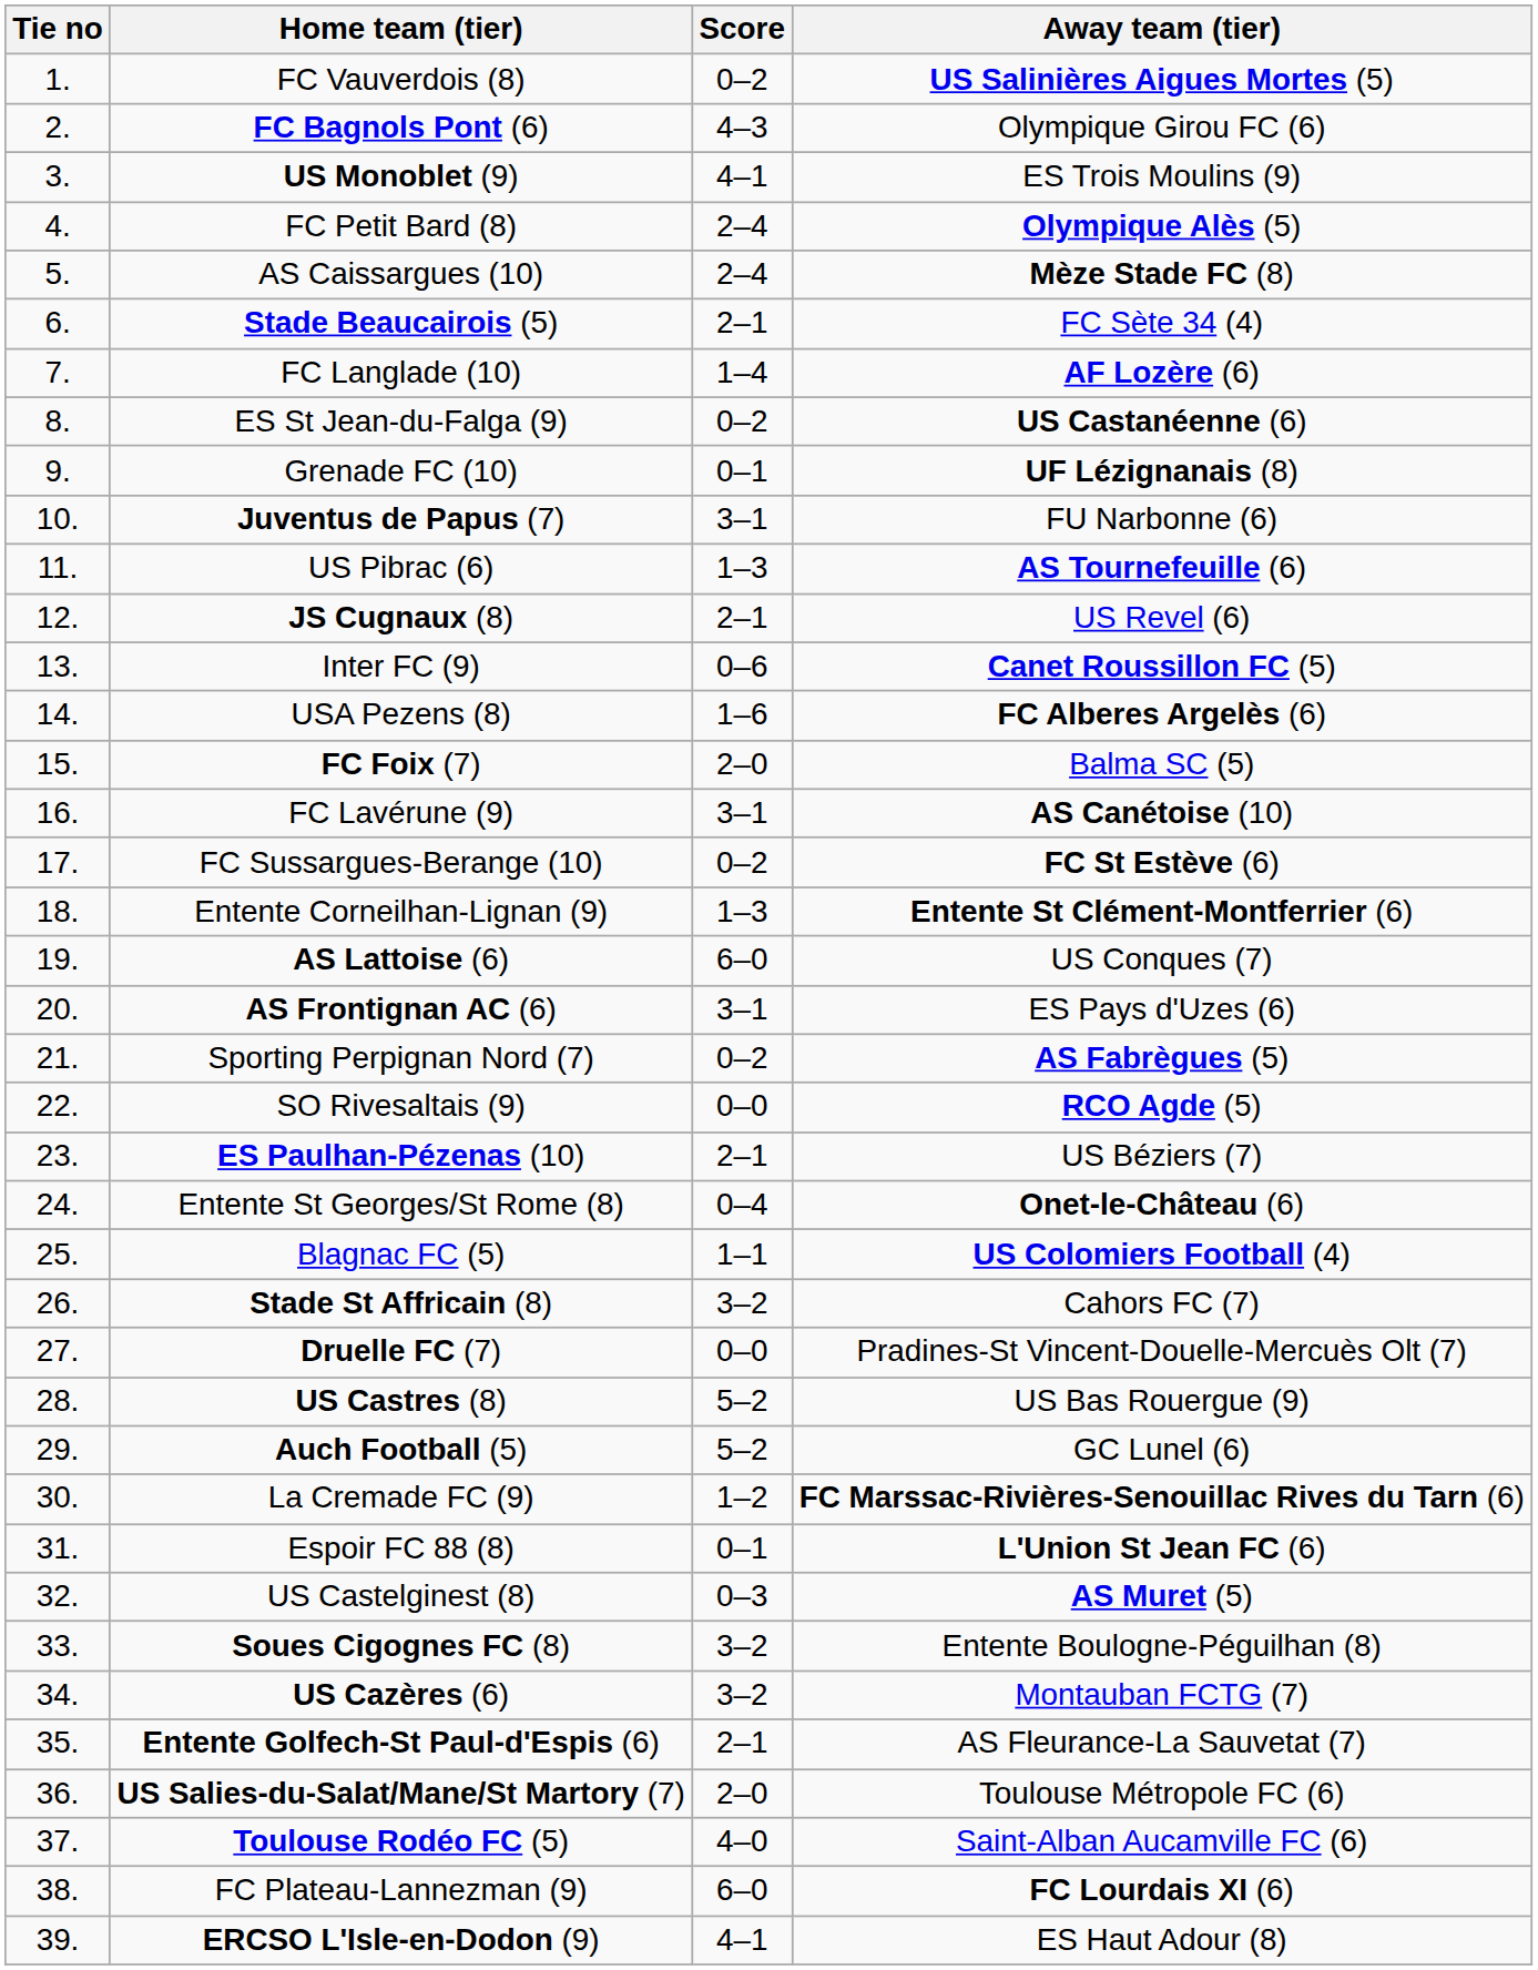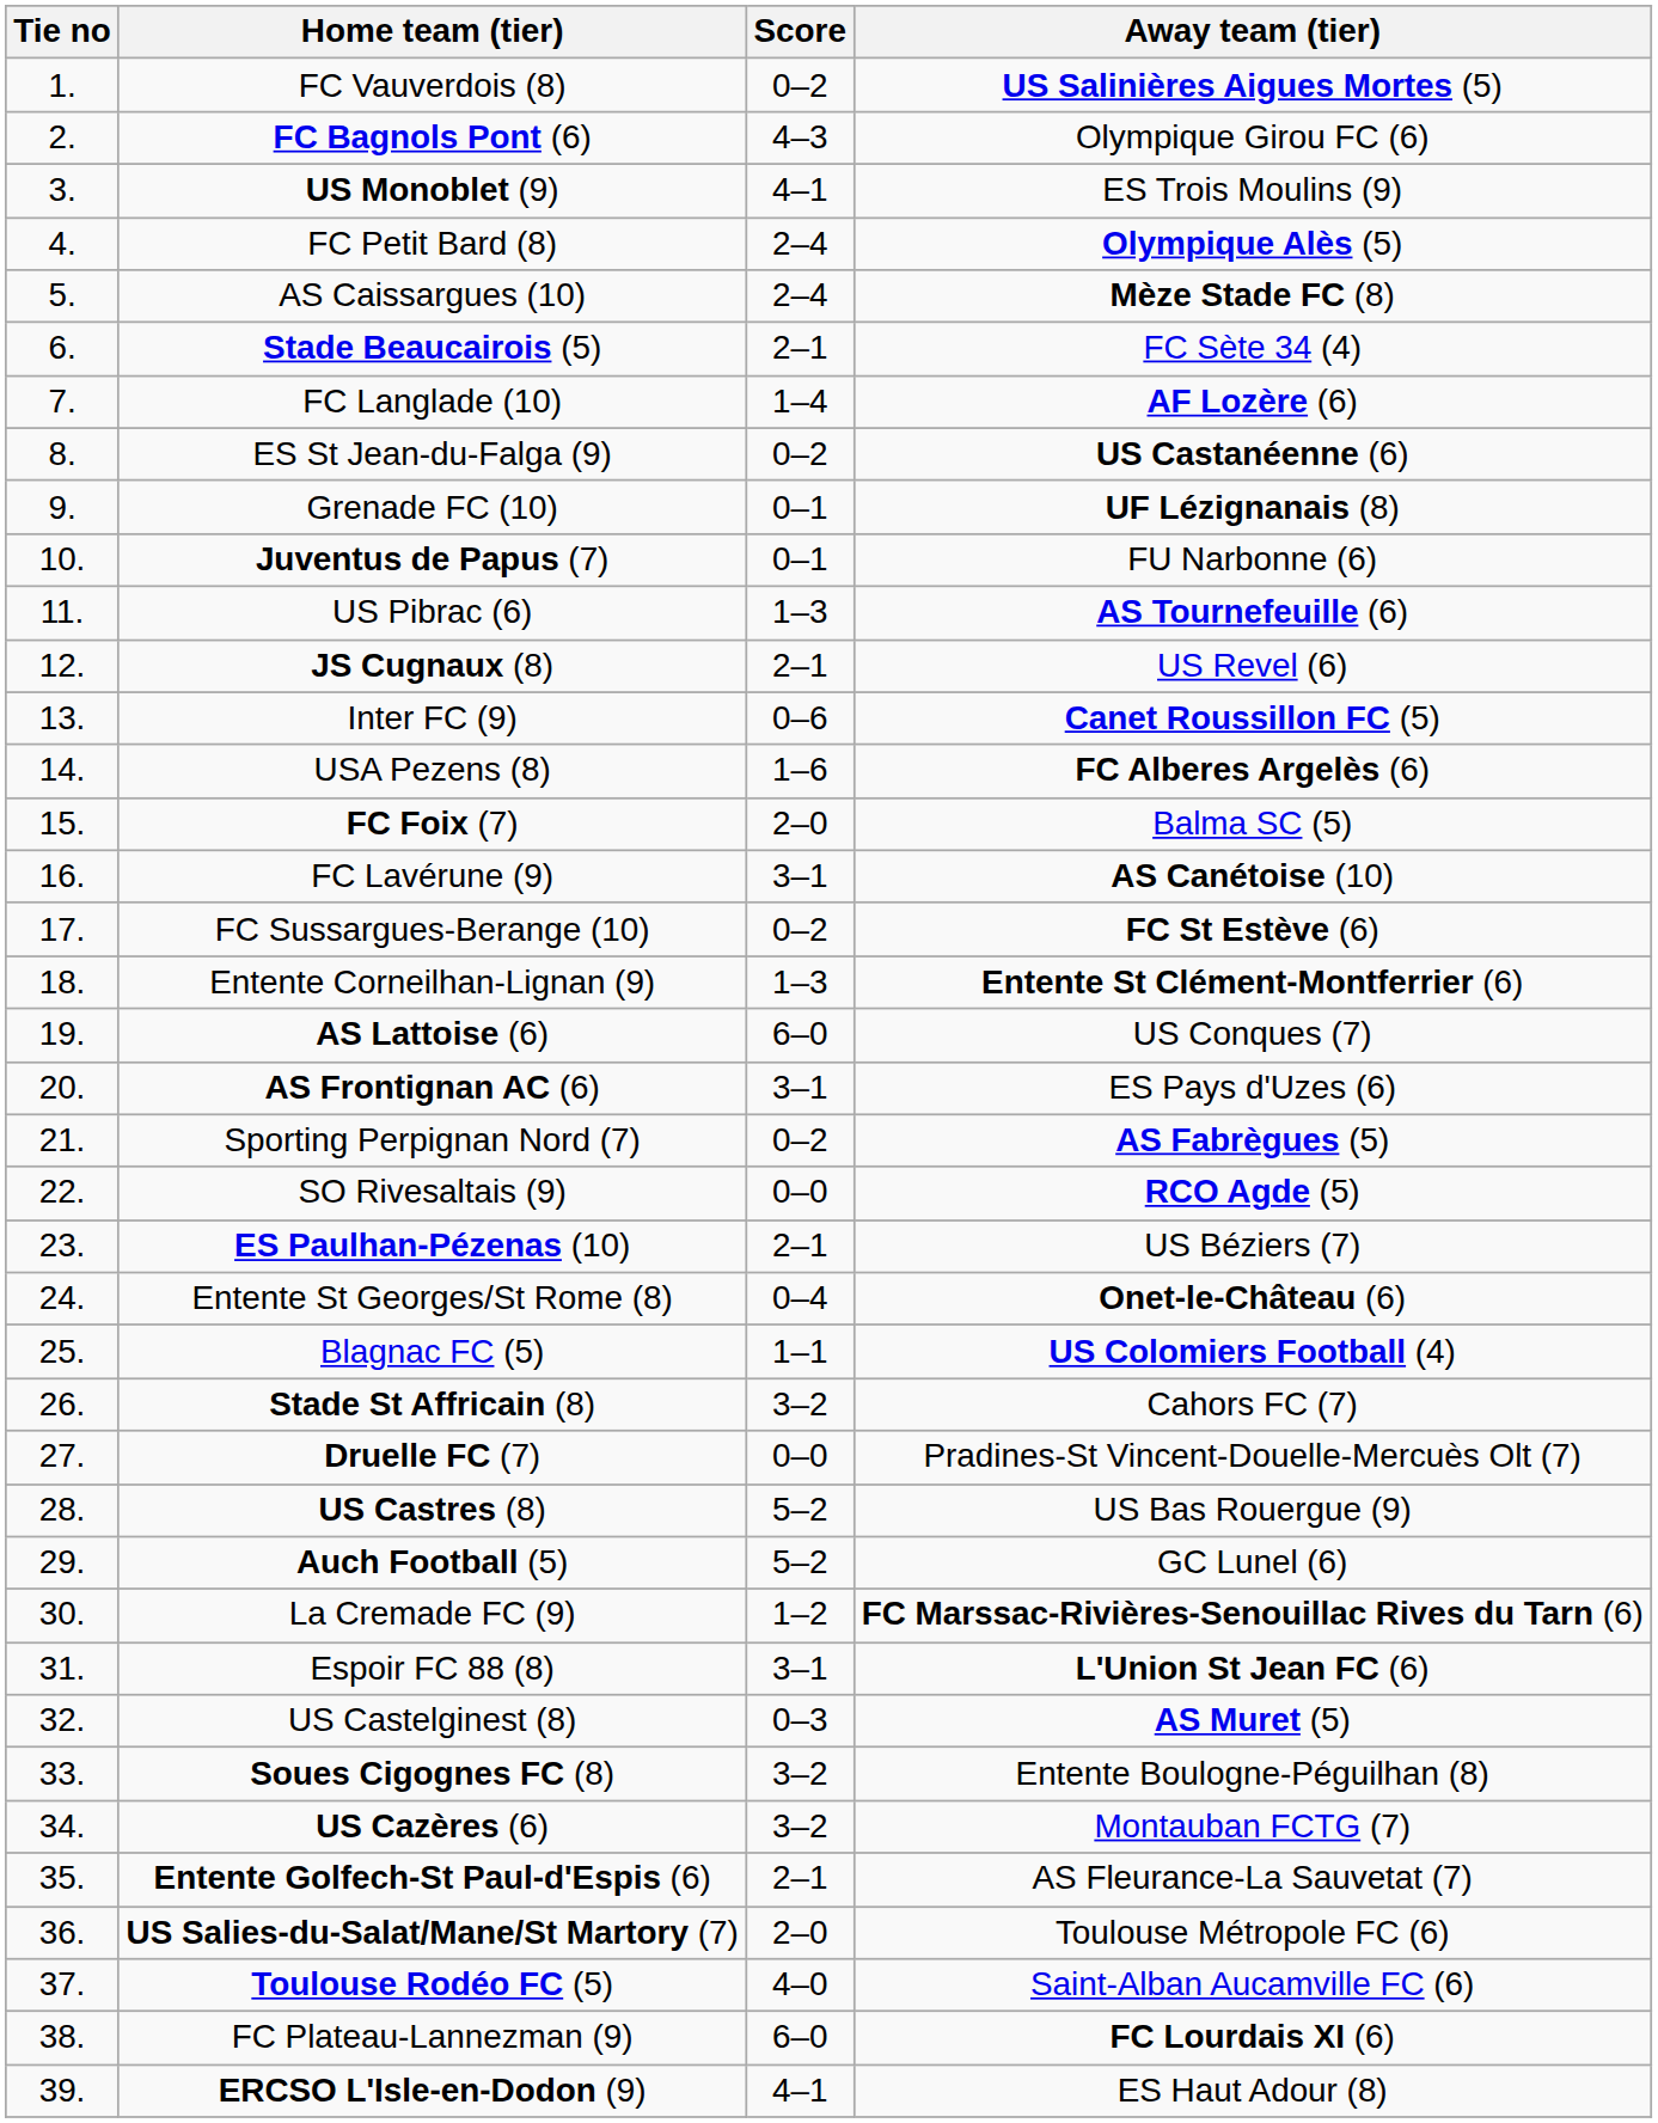 <table class="wikitable" style="text-align: center">
 <tr>
 <th>Tie no</th>
 <th>Home team (tier)</th>
 <th>Score</th>
 <th>Away team (tier)</th>
 </tr>
 <tr>
 <td>1.</td>
 <td>FC Vauverdois (8)</td>
 <td>0–2</td>
 <td><strong><a href='#'>US Salinières Aigues Mortes</a></strong> (5)</td>
 </tr>
 <tr>
 <td>2.</td>
 <td><strong><a href='#'>FC Bagnols Pont</a></strong> (6)</td>
 <td>4–3</td>
 <td>Olympique Girou FC (6)</td>
 </tr>
 <tr>
 <td>3.</td>
 <td><strong>US Monoblet</strong> (9)</td>
 <td>4–1</td>
 <td>ES Trois Moulins (9)</td>
 </tr>
 <tr>
 <td>4.</td>
 <td>FC Petit Bard (8)</td>
 <td>2–4</td>
 <td><strong><a href='#'>Olympique Alès</a></strong> (5)</td>
 </tr>
 <tr>
 <td>5.</td>
 <td>AS Caissargues (10)</td>
 <td>2–4</td>
 <td><strong>Mèze Stade FC</strong> (8)</td>
 </tr>
 <tr>
 <td>6.</td>
 <td><strong><a href='#'>Stade Beaucairois</a></strong> (5)</td>
 <td>2–1</td>
 <td><a href='#'>FC Sète 34</a> (4)</td>
 </tr>
 <tr>
 <td>7.</td>
 <td>FC Langlade (10)</td>
 <td>1–4</td>
 <td><strong><a href='#'>AF Lozère</a></strong> (6)</td>
 </tr>
 <tr>
 <td>8.</td>
 <td>ES St Jean-du-Falga (9)</td>
 <td>0–2</td>
 <td><strong>US Castanéenne</strong> (6)</td>
 </tr>
 <tr>
 <td>9.</td>
 <td>Grenade FC (10)</td>
 <td>0–1</td>
 <td><strong>UF Lézignanais</strong> (8)</td>
 </tr>
 <tr>
 <td>10.</td>
 <td><strong>Juventus de Papus</strong> (7)</td>
-<td>3–1</td>
+<td>0–1</td>
 <td>FU Narbonne (6)</td>
 </tr>
 <tr>
 <td>11.</td>
 <td>US Pibrac (6)</td>
 <td>1–3 </td>
 <td><strong><a href='#'>AS Tournefeuille</a></strong> (6)</td>
 </tr>
 <tr>
 <td>12.</td>
 <td><strong>JS Cugnaux</strong> (8)</td>
 <td>2–1 </td>
 <td><a href='#'>US Revel</a> (6)</td>
 </tr>
 <tr>
 <td>13.</td>
 <td>Inter FC (9)</td>
 <td>0–6</td>
 <td><strong><a href='#'>Canet Roussillon FC</a></strong> (5)</td>
 </tr>
 <tr>
 <td>14.</td>
 <td>USA Pezens (8)</td>
 <td>1–6</td>
 <td><strong>FC Alberes Argelès</strong> (6)</td>
 </tr>
 <tr>
 <td>15.</td>
 <td><strong>FC Foix</strong> (7)</td>
 <td>2–0</td>
 <td><a href='#'>Balma SC</a> (5)</td>
 </tr>
 <tr>
 <td>16.</td>
 <td>FC Lavérune (9)</td>
 <td>3–1</td>
 <td><strong>AS Canétoise</strong> (10)</td>
 </tr>
 <tr>
 <td>17.</td>
 <td>FC Sussargues-Berange (10)</td>
 <td>0–2</td>
 <td><strong>FC St Estève</strong> (6)</td>
 </tr>
 <tr>
 <td>18.</td>
 <td>Entente Corneilhan-Lignan (9)</td>
 <td>1–3</td>
 <td><strong>Entente St Clément-Montferrier</strong> (6)</td>
 </tr>
 <tr>
 <td>19.</td>
 <td><strong>AS Lattoise</strong> (6)</td>
 <td>6–0</td>
 <td>US Conques (7)</td>
 </tr>
 <tr>
 <td>20.</td>
 <td><strong>AS Frontignan AC</strong> (6)</td>
 <td>3–1</td>
 <td>ES Pays d'Uzes (6)</td>
 </tr>
 <tr>
 <td>21.</td>
 <td>Sporting Perpignan Nord (7)</td>
 <td>0–2</td>
 <td><strong><a href='#'>AS Fabrègues</a></strong> (5)</td>
 </tr>
 <tr>
 <td>22.</td>
 <td>SO Rivesaltais (9)</td>
 <td>0–0 </td>
 <td><strong><a href='#'>RCO Agde</a></strong> (5)</td>
 </tr>
 <tr>
 <td>23.</td>
 <td><strong><a href='#'>ES Paulhan-Pézenas</a></strong> (10)</td>
 <td>2–1 </td>
 <td>US Béziers (7)</td>
 </tr>
 <tr>
 <td>24.</td>
 <td>Entente St Georges/St Rome (8)</td>
 <td>0–4</td>
 <td><strong>Onet-le-Château</strong> (6)</td>
 </tr>
 <tr>
 <td>25.</td>
 <td><a href='#'>Blagnac FC</a> (5)</td>
 <td>1–1 </td>
 <td><strong><a href='#'>US Colomiers Football</a></strong> (4)</td>
 </tr>
 <tr>
 <td>26.</td>
 <td><strong>Stade St Affricain</strong> (8)</td>
 <td>3–2</td>
 <td>Cahors FC (7)</td>
 </tr>
 <tr>
 <td>27.</td>
 <td><strong>Druelle FC</strong> (7)</td>
 <td>0–0 </td>
 <td>Pradines-St Vincent-Douelle-Mercuès Olt (7)</td>
 </tr>
 <tr>
 <td>28.</td>
 <td><strong>US Castres</strong> (8)</td>
 <td>5–2</td>
 <td>US Bas Rouergue (9)</td>
 </tr>
 <tr>
 <td>29.</td>
 <td><strong>Auch Football</strong> (5)</td>
 <td>5–2</td>
 <td>GC Lunel (6)</td>
 </tr>
 <tr>
 <td>30.</td>
 <td>La Cremade FC (9)</td>
 <td>1–2</td>
 <td><strong>FC Marssac-Rivières-Senouillac Rives du Tarn</strong> (6)</td>
 </tr>
 <tr>
 <td>31.</td>
 <td>Espoir FC 88 (8)</td>
-<td>0–1</td>
+<td>3–1</td>
 <td><strong>L'Union St Jean FC</strong> (6)</td>
 </tr>
 <tr>
 <td>32.</td>
 <td>US Castelginest (8)</td>
 <td>0–3 </td>
 <td><strong><a href='#'>AS Muret</a></strong> (5)</td>
 </tr>
 <tr>
 <td>33.</td>
 <td><strong>Soues Cigognes FC</strong> (8)</td>
 <td>3–2 </td>
 <td>Entente Boulogne-Péguilhan (8)</td>
 </tr>
 <tr>
 <td>34.</td>
 <td><strong>US Cazères</strong> (6)</td>
 <td>3–2 </td>
 <td><a href='#'>Montauban FCTG</a> (7)</td>
 </tr>
 <tr>
 <td>35.</td>
 <td><strong>Entente Golfech-St Paul-d'Espis</strong> (6)</td>
 <td>2–1</td>
 <td>AS Fleurance-La Sauvetat (7)</td>
 </tr>
 <tr>
 <td>36.</td>
 <td><strong>US Salies-du-Salat/Mane/St Martory</strong> (7)</td>
 <td>2–0</td>
 <td>Toulouse Métropole FC (6)</td>
 </tr>
 <tr>
 <td>37.</td>
 <td><strong><a href='#'>Toulouse Rodéo FC</a></strong> (5)</td>
 <td>4–0</td>
 <td><a href='#'>Saint-Alban Aucamville FC</a> (6)</td>
 </tr>
 <tr>
 <td>38.</td>
 <td>FC Plateau-Lannezman (9)</td>
 <td>6–0</td>
 <td><strong>FC Lourdais XI</strong> (6)</td>
 </tr>
 <tr>
 <td>39.</td>
 <td><strong>ERCSO L'Isle-en-Dodon</strong> (9)</td>
 <td>4–1</td>
 <td>ES Haut Adour (8)</td>
 </tr>
 </table>
